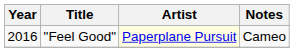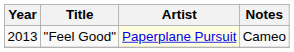 <table class="wikitable">
 <tr>
 <th>Year</th>
 <th>Title</th>
 <th>Artist</th>
 <th>Notes</th>
 </tr>
 <tr>
-<td>2016</td>
+<td>2013</td>
 <td>"Feel Good"</td>
 <td style="background: lightyellow;"><a href='#'>Paperplane Pursuit</a></td>
 <td>Cameo</td>
 </tr>
 <tr>
 </tr>
 </table>
